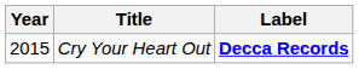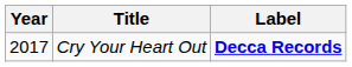 <table class="wikitable">
 <tr>
 <th>Year</th>
 <th>Title</th>
 <th>Label</th>
 </tr>
 <tr>
-<td>2015</td>
+<td>2017</td>
 <td><em>Cry Your Heart Out</em></td>
 <td><strong><a href='#'>Decca Records</a></strong></td>
 </tr>
 </table>
